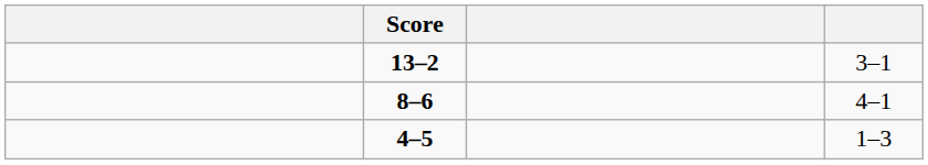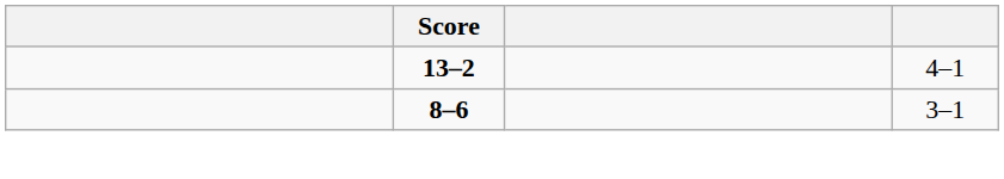 <table class="wikitable" style="text-align: center; ">
 <tr>
 <th align="right" width="270"></th>
 <th width="65">Score</th>
 <th align="left" width="270"></th>
 <th width="65"></th>
 </tr>
 <tr>
 <td align="left"><strong></strong></td>
 <td><strong>13–2</strong></td>
 <td align="left"></td>
-<td>3–1 <strong></strong></td>
+<td>4–1 <strong></strong></td>
 </tr>
 <tr>
 <td align="left"><strong></strong></td>
 <td><strong>8–6</strong></td>
 <td align="left"></td>
-<td>4–1 <strong></strong></td>
-</tr>
-<tr>
-<td align="left"></td>
-<td><strong>4–5</strong></td>
-<td align="left"><strong></strong></td>
-<td>1–3 <strong></strong></td>
+<td>3–1 <strong></strong></td>
 </tr>
 </table>
